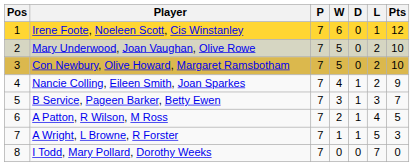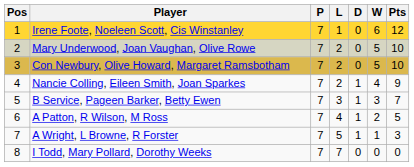 <table class="wikitable" style="font-size: 100%">
 <tr>
 <th width=20>Pos</th>
 <th width=400>Player</th>
 <th width=20>P</th>
+<th width=20>L</th>
+<th width=20>D</th>
 <th width=20>W</th>
-<th width=20>D</th>
-<th width=20>L</th>
 <th width=20>Pts</th>
 </tr>
 <tr align=center style="background: #FFD633;">
 <td>1</td>
 <td align="left"> <a href='#'>Irene Foote</a>, <a href='#'>Noeleen Scott</a>, <a href='#'>Cis Winstanley</a></td>
 <td>7</td>
+<td>1</td>
+<td>0</td>
 <td>6</td>
-<td>0</td>
-<td>1</td>
 <td>12</td>
 </tr>
 <tr align=center style="background: #D6D6C2;">
 <td>2</td>
 <td align="left"> <a href='#'>Mary Underwood</a>, <a href='#'>Joan Vaughan</a>, <a href='#'>Olive Rowe</a></td>
 <td>7</td>
+<td>2</td>
+<td>0</td>
 <td>5</td>
-<td>0</td>
-<td>2</td>
 <td>10</td>
 </tr>
 <tr align=center style="background: #DBB84D;">
 <td>3</td>
 <td align="left"> <a href='#'>Con Newbury</a>, <a href='#'>Olive Howard</a>, <a href='#'>Margaret Ramsbotham</a></td>
 <td>7</td>
+<td>2</td>
+<td>0</td>
 <td>5</td>
-<td>0</td>
-<td>2</td>
 <td>10</td>
 </tr>
 <tr align=center>
 <td>4</td>
 <td align="left"> <a href='#'>Nancie Colling</a>, <a href='#'>Eileen Smith</a>, <a href='#'>Joan Sparkes</a></td>
 <td>7</td>
+<td>2</td>
+<td>1</td>
 <td>4</td>
-<td>1</td>
-<td>2</td>
 <td>9</td>
 </tr>
 <tr align=center>
 <td>5</td>
 <td align="left"> <a href='#'>B Service</a>, <a href='#'>Pageen Barker</a>, <a href='#'>Betty Ewen</a></td>
 <td>7</td>
 <td>3</td>
 <td>1</td>
 <td>3</td>
 <td>7</td>
 </tr>
 <tr align=center>
 <td>6</td>
 <td align="left"> <a href='#'>A Patton</a>, <a href='#'>R Wilson</a>, <a href='#'>M Ross</a></td>
 <td>7</td>
+<td>4</td>
+<td>1</td>
 <td>2</td>
-<td>1</td>
-<td>4</td>
 <td>5</td>
 </tr>
 <tr align=center>
 <td>7</td>
 <td align="left"> <a href='#'>A Wright</a>, <a href='#'>L Browne</a>, <a href='#'>R Forster</a></td>
 <td>7</td>
+<td>5</td>
 <td>1</td>
 <td>1</td>
-<td>5</td>
 <td>3</td>
 </tr>
 <tr align=center>
 <td>8</td>
 <td align="left"> <a href='#'>I Todd</a>, <a href='#'>Mary Pollard</a>, <a href='#'>Dorothy Weeks</a></td>
 <td>7</td>
+<td>7</td>
 <td>0</td>
 <td>0</td>
-<td>7</td>
 <td>0</td>
 </tr>
 </table>
